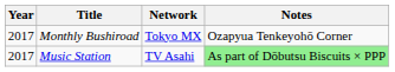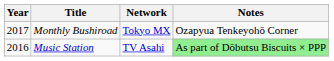 <table class="wikitable">
 <tr>
 <th>Year</th>
 <th>Title</th>
 <th>Network</th>
 <th>Notes</th>
 </tr>
 <tr>
 <td>2017</td>
 <td><em>Monthly Bushiroad</em></td>
 <td><a href='#'>Tokyo MX</a></td>
 <td>Ozapyua Tenkeyohō Corner</td>
 </tr>
 <tr>
-<td>2017</td>
+<td>2016</td>
 <td><em><a href='#'>Music Station</a></em></td>
 <td><a href='#'>TV Asahi</a></td>
 <td style="background: lightgreen;">As part of Dōbutsu Biscuits × PPP</td>
 </tr>
 </table>
